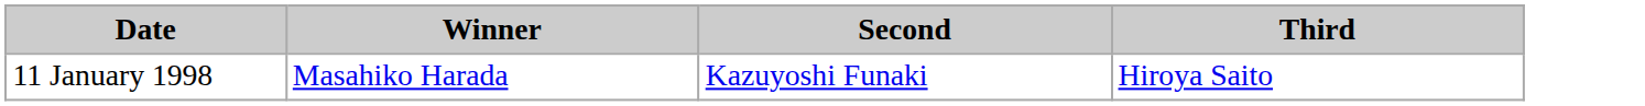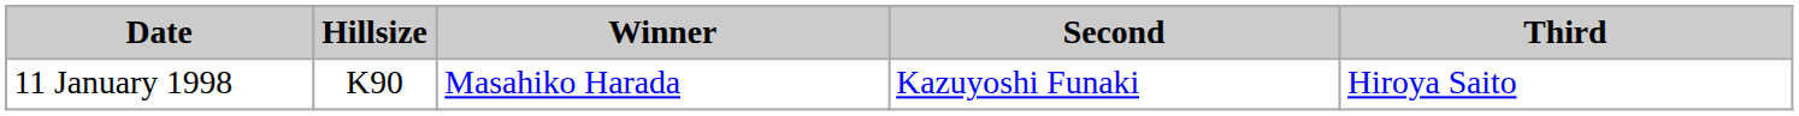 <table class="wikitable plainrowheaders" style="background:#fff; font-size:86%; line-height:15px; border:grey solid 1px; border-collapse:collapse;">
 <tr style="background:#ccc; text-align:center;">
 <th style="background:#ccc;" width="120">Date</th>
+<th style="background:#ccc;" width="45">Hillsize</th>
 <th style="background:#ccc;" width="180">Winner</th>
 <th style="background:#ccc;" width="180">Second</th>
 <th style="background:#ccc;" width="180">Third</th>
 </tr>
 <tr>
 <td>11 January 1998</td>
+<td align=center>K90</td>
 <td> <a href='#'>Masahiko Harada</a></td>
 <td> <a href='#'>Kazuyoshi Funaki</a></td>
 <td> <a href='#'>Hiroya Saito</a></td>
 </tr>
 </table>
